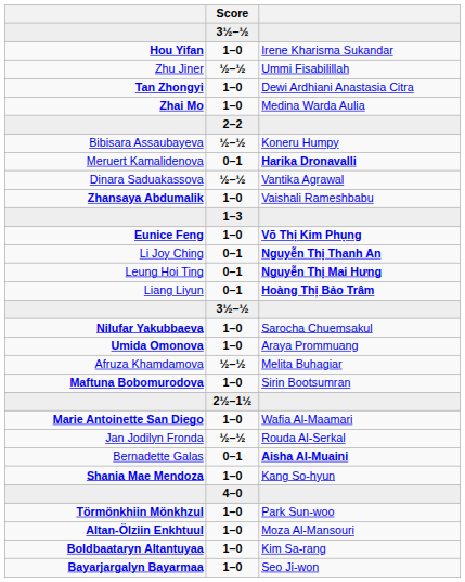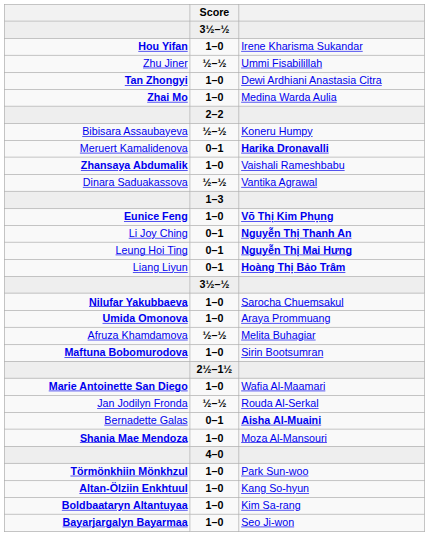 <table class="wikitable" style="text-align: center;">
 <tr>
 <th align="right" width="270"></th>
 <th width="65">Score</th>
 <th align="left" width="270"></th>
 </tr>
 <tr style="background:#eeeeee;">
 <td align=right><strong></strong></td>
 <td align=center><strong>3½–½</strong></td>
 <td align=left></td>
 </tr>
 <tr>
 <td align=right><strong><a href='#'>Hou Yifan</a></strong></td>
 <td align=center><strong>1–0</strong></td>
 <td align=left><a href='#'>Irene Kharisma Sukandar</a></td>
 </tr>
 <tr>
 <td align=right><a href='#'>Zhu Jiner</a></td>
 <td align=center><strong>½–½</strong></td>
 <td align=left><a href='#'>Ummi Fisabilillah</a></td>
 </tr>
 <tr>
 <td align=right><strong><a href='#'>Tan Zhongyi</a></strong></td>
 <td align=center><strong>1–0</strong></td>
 <td align=left><a href='#'>Dewi Ardhiani Anastasia Citra</a></td>
 </tr>
 <tr>
 <td align=right><strong><a href='#'>Zhai Mo</a></strong></td>
 <td align=center><strong>1–0</strong></td>
 <td align=left><a href='#'>Medina Warda Aulia</a></td>
 </tr>
 <tr style="background:#eeeeee;">
 <td align=right></td>
 <td align=center><strong>2–2</strong></td>
 <td align=left></td>
 </tr>
 <tr>
 <td align=right><a href='#'>Bibisara Assaubayeva</a></td>
 <td align=center><strong>½–½</strong></td>
 <td align=left><a href='#'>Koneru Humpy</a></td>
 </tr>
 <tr>
 <td align=right><a href='#'>Meruert Kamalidenova</a></td>
 <td align=center><strong>0–1</strong></td>
 <td align=left><strong><a href='#'>Harika Dronavalli</a></strong></td>
 </tr>
 <tr>
+<td align=right><strong><a href='#'>Zhansaya Abdumalik</a></strong></td>
+<td align=center><strong>1–0</strong></td>
+<td align=left><a href='#'>Vaishali Rameshbabu</a></td>
+</tr>
+<tr>
 <td align=right><a href='#'>Dinara Saduakassova</a></td>
 <td align=center><strong>½–½</strong></td>
 <td align=left><a href='#'>Vantika Agrawal</a></td>
-</tr>
-<tr>
-<td align=right><strong><a href='#'>Zhansaya Abdumalik</a></strong></td>
-<td align=center><strong>1–0</strong></td>
-<td align=left><a href='#'>Vaishali Rameshbabu</a></td>
 </tr>
 <tr style="background:#eeeeee;">
 <td align=right></td>
 <td align=center><strong>1–3</strong></td>
 <td align=left><strong></strong></td>
 </tr>
 <tr>
 <td align=right><strong><a href='#'>Eunice Feng</a></strong></td>
 <td align=center><strong>1–0</strong></td>
 <td align=left><strong><a href='#'>Võ Thị Kim Phụng</a></strong></td>
 </tr>
 <tr>
 <td align=right><a href='#'>Li Joy Ching</a></td>
 <td align=center><strong>0–1</strong></td>
 <td align=left><strong><a href='#'>Nguyễn Thị Thanh An</a></strong></td>
 </tr>
 <tr>
 <td align=right><a href='#'>Leung Hoi Ting</a></td>
 <td align=center><strong>0–1</strong></td>
 <td align=left><strong><a href='#'>Nguyễn Thị Mai Hưng</a></strong></td>
 </tr>
 <tr>
 <td align=right><a href='#'>Liang Liyun</a></td>
 <td align=center><strong>0–1</strong></td>
 <td align=left><strong><a href='#'>Hoàng Thị Bảo Trâm</a></strong></td>
 </tr>
 <tr style="background:#eeeeee;">
 <td align=right><strong></strong></td>
 <td align=center><strong>3½–½</strong></td>
 <td align=left></td>
 </tr>
 <tr>
 <td align=right><strong><a href='#'>Nilufar Yakubbaeva</a></strong></td>
 <td align=center><strong>1–0</strong></td>
 <td align=left><a href='#'>Sarocha Chuemsakul</a></td>
 </tr>
 <tr>
 <td align=right><strong><a href='#'>Umida Omonova</a></strong></td>
 <td align=center><strong>1–0</strong></td>
 <td align=left><a href='#'>Araya Prommuang</a></td>
 </tr>
 <tr>
 <td align=right><a href='#'>Afruza Khamdamova</a></td>
 <td align=center><strong>½–½</strong></td>
 <td align=left><a href='#'>Melita Buhagiar</a></td>
 </tr>
 <tr>
 <td align=right><strong><a href='#'>Maftuna Bobomurodova</a></strong></td>
 <td align=center><strong>1–0</strong></td>
 <td align=left><a href='#'>Sirin Bootsumran</a></td>
 </tr>
 <tr style="background:#eeeeee;">
 <td align=right><strong></strong></td>
 <td align=center><strong>2½–1½</strong></td>
 <td align=left></td>
 </tr>
 <tr>
 <td align=right><strong><a href='#'>Marie Antoinette San Diego</a></strong></td>
 <td align=center><strong>1–0</strong></td>
 <td align=left><a href='#'>Wafia Al-Maamari</a></td>
 </tr>
 <tr>
 <td align=right><a href='#'>Jan Jodilyn Fronda</a></td>
 <td align=center><strong>½–½</strong></td>
 <td align=left><a href='#'>Rouda Al-Serkal</a></td>
 </tr>
 <tr>
 <td align=right><a href='#'>Bernadette Galas</a></td>
 <td align=center><strong>0–1</strong></td>
 <td align=left><strong><a href='#'>Aisha Al-Muaini</a></strong></td>
 </tr>
 <tr>
 <td align=right><strong><a href='#'>Shania Mae Mendoza</a></strong></td>
 <td align=center><strong>1–0</strong></td>
-<td align=left><a href='#'>Kang So-hyun</a></td>
+<td align=left><a href='#'>Moza Al-Mansouri</a></td>
 </tr>
 <tr style="background:#eeeeee;">
 <td align=right><strong></strong></td>
 <td align=center><strong>4–0</strong></td>
 <td align=left></td>
 </tr>
 <tr>
 <td align=right><strong><a href='#'>Törmönkhiin Mönkhzul</a></strong></td>
 <td align=center><strong>1–0</strong></td>
 <td align=left><a href='#'>Park Sun-woo</a></td>
 </tr>
 <tr>
 <td align=right><strong><a href='#'>Altan-Ölziin Enkhtuul</a></strong></td>
 <td align=center><strong>1–0</strong></td>
-<td align=left><a href='#'>Moza Al-Mansouri</a></td>
+<td align=left><a href='#'>Kang So-hyun</a></td>
 </tr>
 <tr>
 <td align=right><strong><a href='#'>Boldbaataryn Altantuyaa</a></strong></td>
 <td align=center><strong>1–0</strong></td>
 <td align=left><a href='#'>Kim Sa-rang</a></td>
 </tr>
 <tr>
 <td align=right><strong><a href='#'>Bayarjargalyn Bayarmaa</a></strong></td>
 <td align=center><strong>1–0</strong></td>
 <td align=left><a href='#'>Seo Ji-won</a></td>
 </tr>
 </table>
